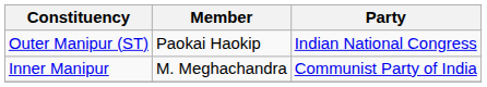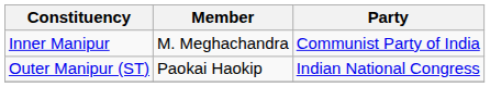 <table class="wikitable sortable">
 <tr>
 <th>Constituency</th>
 <th>Member</th>
 <th>Party</th>
 </tr>
 <tr>
+<td><a href='#'>Inner Manipur</a></td>
+<td>M. Meghachandra</td>
+<td><a href='#'>Communist Party of India</a></td>
+</tr>
+<tr>
 <td><a href='#'>Outer Manipur (ST)</a></td>
 <td>Paokai Haokip</td>
 <td><a href='#'>Indian National Congress</a></td>
 </tr>
 <tr>
-<td><a href='#'>Inner Manipur</a></td>
-<td>M. Meghachandra</td>
-<td><a href='#'>Communist Party of India</a></td>
-</tr>
-<tr>
 </tr>
 </table>
